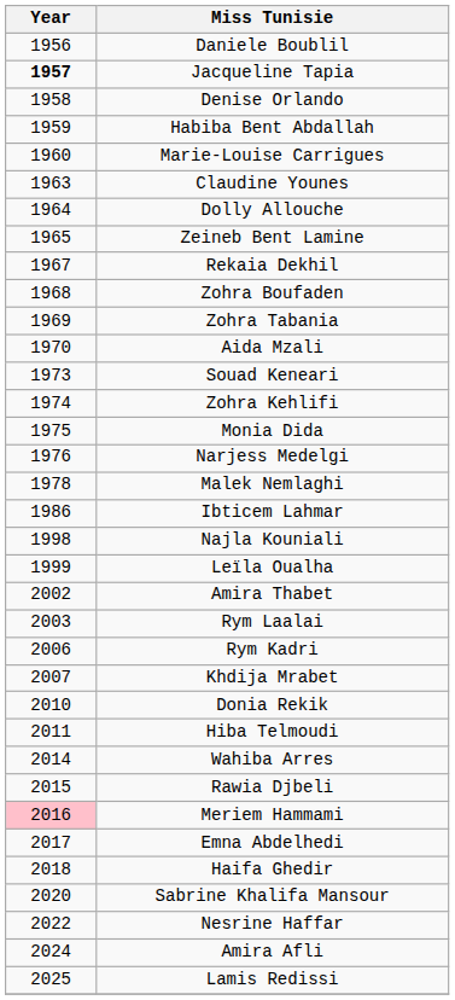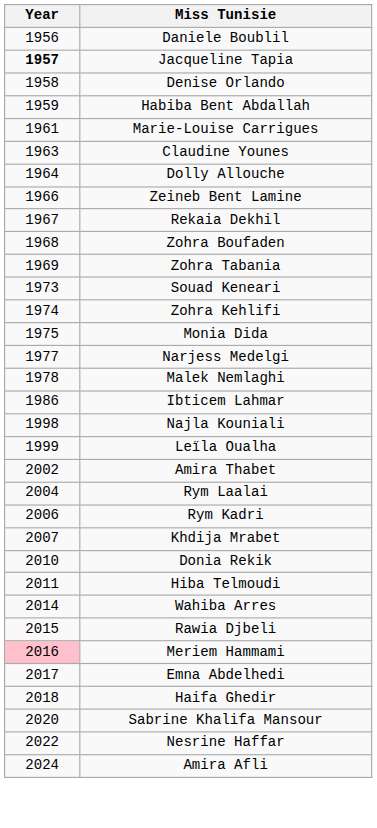 <table class="wikitable sortable" style="font-size: 95%; text-align:center">
 <tr>
 <th width="60">Year</th>
 <th width="250">Miss Tunisie</th>
 </tr>
 <tr>
 <td>1956</td>
 <td>Daniele Boublil</td>
 </tr>
 <tr>
 <td><strong>1957</strong></td>
 <td>Jacqueline Tapia</td>
 </tr>
 <tr>
 <td>1958</td>
 <td>Denise Orlando</td>
 </tr>
 <tr>
 <td>1959</td>
 <td>Habiba Bent Abdallah</td>
 </tr>
 <tr>
-<td>1960</td>
+<td>1961</td>
 <td>Marie-Louise Carrigues</td>
 </tr>
 <tr>
 <td>1963</td>
 <td>Claudine Younes</td>
 </tr>
 <tr>
 <td>1964</td>
 <td>Dolly Allouche</td>
 </tr>
 <tr>
-<td>1965</td>
+<td>1966</td>
 <td>Zeineb Bent Lamine</td>
 </tr>
 <tr>
 <td>1967</td>
 <td>Rekaia Dekhil</td>
 </tr>
 <tr>
 <td>1968</td>
 <td>Zohra Boufaden</td>
 </tr>
 <tr>
 <td>1969</td>
 <td>Zohra Tabania</td>
 </tr>
 <tr>
-<td>1970</td>
-<td>Aida Mzali</td>
-</tr>
-<tr>
 <td>1973</td>
 <td>Souad Keneari</td>
 </tr>
 <tr>
 <td>1974</td>
 <td>Zohra Kehlifi</td>
 </tr>
 <tr>
 <td>1975</td>
 <td>Monia Dida</td>
 </tr>
 <tr>
-<td>1976</td>
+<td>1977</td>
 <td>Narjess Medelgi</td>
 </tr>
 <tr>
 <td>1978</td>
 <td>Malek Nemlaghi</td>
 </tr>
 <tr>
 <td>1986</td>
 <td>Ibticem Lahmar</td>
 </tr>
 <tr>
 <td>1998</td>
 <td>Najla Kouniali</td>
 </tr>
 <tr>
 <td>1999</td>
 <td>Leïla Oualha</td>
 </tr>
 <tr>
 <td>2002</td>
 <td>Amira Thabet</td>
 </tr>
 <tr>
-<td>2003</td>
+<td>2004</td>
 <td>Rym Laalai</td>
 </tr>
 <tr>
 <td>2006</td>
 <td>Rym Kadri</td>
 </tr>
 <tr>
 <td>2007</td>
 <td>Khdija Mrabet</td>
 </tr>
 <tr>
 <td>2010</td>
 <td>Donia Rekik</td>
 </tr>
 <tr>
 <td>2011</td>
 <td>Hiba Telmoudi</td>
 </tr>
 <tr>
 <td>2014</td>
 <td>Wahiba Arres</td>
 </tr>
 <tr>
 <td>2015</td>
 <td>Rawia Djbeli</td>
 </tr>
 <tr>
 <td style="background: pink;">2016</td>
 <td>Meriem Hammami</td>
 </tr>
 <tr>
 <td>2017</td>
 <td>Emna Abdelhedi</td>
 </tr>
 <tr>
 <td>2018</td>
 <td>Haifa Ghedir</td>
 </tr>
 <tr>
 <td>2020</td>
 <td>Sabrine Khalifa Mansour</td>
 </tr>
 <tr>
 <td>2022</td>
 <td>Nesrine Haffar</td>
 </tr>
 <tr>
 <td>2024</td>
 <td>Amira Afli</td>
 </tr>
 <tr>
-<td>2025</td>
-<td>Lamis Redissi</td>
-</tr>
-<tr>
 </tr>
 </table>
